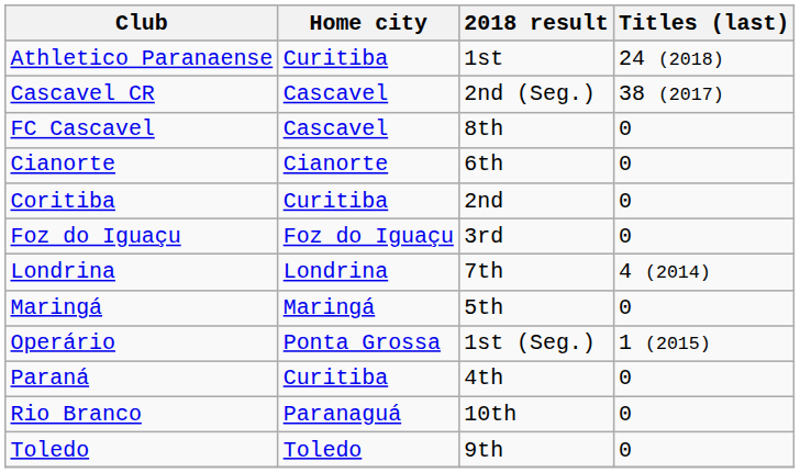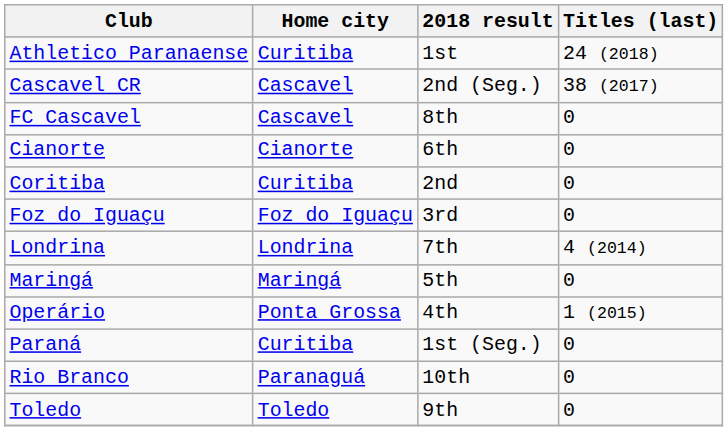 <table class="wikitable sortable">
 <tr>
 <th>Club</th>
 <th>Home city</th>
 <th>2018 result</th>
 <th>Titles (last)</th>
 </tr>
 <tr>
 <td><a href='#'>Athletico Paranaense</a></td>
 <td><a href='#'>Curitiba</a></td>
 <td>1st</td>
 <td>24 <small>(2018)</small></td>
 </tr>
 <tr>
 <td><a href='#'>Cascavel CR</a></td>
 <td><a href='#'>Cascavel</a></td>
 <td>2nd (Seg.)</td>
 <td>38 <small>(2017)</small></td>
 </tr>
 <tr>
 <td><a href='#'>FC Cascavel</a></td>
 <td><a href='#'>Cascavel</a></td>
 <td>8th</td>
 <td>0</td>
 </tr>
 <tr>
 <td><a href='#'>Cianorte</a></td>
 <td><a href='#'>Cianorte</a></td>
 <td>6th</td>
 <td>0</td>
 </tr>
 <tr>
 <td><a href='#'>Coritiba</a></td>
 <td><a href='#'>Curitiba</a></td>
 <td>2nd</td>
 <td>0</td>
 </tr>
 <tr>
 <td><a href='#'>Foz do Iguaçu</a></td>
 <td><a href='#'>Foz do Iguaçu</a></td>
 <td>3rd</td>
 <td>0</td>
 </tr>
 <tr>
 <td><a href='#'>Londrina</a></td>
 <td><a href='#'>Londrina</a></td>
 <td>7th</td>
 <td>4 <small>(2014)</small></td>
 </tr>
 <tr>
 <td><a href='#'>Maringá</a></td>
 <td><a href='#'>Maringá</a></td>
 <td>5th</td>
 <td>0</td>
 </tr>
 <tr>
 <td><a href='#'>Operário</a></td>
 <td><a href='#'>Ponta Grossa</a></td>
-<td>1st (Seg.)</td>
+<td>4th</td>
 <td>1 <small>(2015)</small></td>
 </tr>
 <tr>
 <td><a href='#'>Paraná</a></td>
 <td><a href='#'>Curitiba</a></td>
-<td>4th</td>
+<td>1st (Seg.)</td>
 <td>0</td>
 </tr>
 <tr>
 <td><a href='#'>Rio Branco</a></td>
 <td><a href='#'>Paranaguá</a></td>
 <td>10th</td>
 <td>0</td>
 </tr>
 <tr>
 <td><a href='#'>Toledo</a></td>
 <td><a href='#'>Toledo</a></td>
 <td>9th</td>
 <td>0</td>
 </tr>
 <tr>
 </tr>
 </table>
